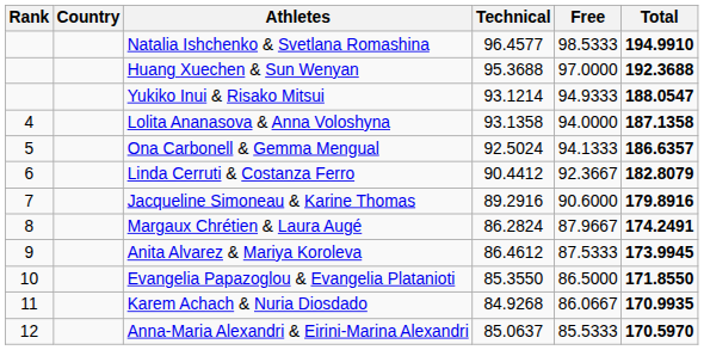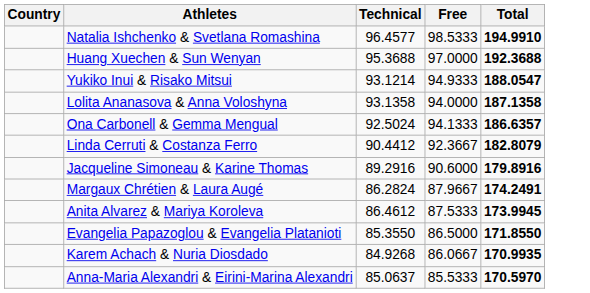 <table class="wikitable" style="text-align:center">
 <tr>
-<th>Rank</th>
 <th>Country</th>
 <th>Athletes</th>
 <th>Technical</th>
 <th>Free</th>
 <th>Total</th>
 </tr>
 <tr>
-<td></td>
 <td align=left></td>
 <td align=left><a href='#'>Natalia Ishchenko</a> & <a href='#'>Svetlana Romashina</a></td>
 <td>96.4577</td>
 <td>98.5333</td>
 <td><strong>194.9910</strong></td>
 </tr>
 <tr>
-<td></td>
 <td align=left></td>
 <td align=left><a href='#'>Huang Xuechen</a> & <a href='#'>Sun Wenyan</a></td>
 <td>95.3688</td>
 <td>97.0000</td>
 <td><strong>192.3688</strong></td>
 </tr>
 <tr>
-<td></td>
 <td align=left></td>
 <td align=left><a href='#'>Yukiko Inui</a> & <a href='#'>Risako Mitsui</a></td>
 <td>93.1214</td>
 <td>94.9333</td>
 <td><strong>188.0547</strong></td>
 </tr>
 <tr>
-<td>4</td>
 <td align=left></td>
 <td align=left><a href='#'>Lolita Ananasova</a> & <a href='#'>Anna Voloshyna</a></td>
 <td>93.1358</td>
 <td>94.0000</td>
 <td><strong>187.1358</strong></td>
 </tr>
 <tr>
-<td>5</td>
 <td align=left></td>
 <td align=left><a href='#'>Ona Carbonell</a> & <a href='#'>Gemma Mengual</a></td>
 <td>92.5024</td>
 <td>94.1333</td>
 <td><strong>186.6357</strong></td>
 </tr>
 <tr>
-<td>6</td>
 <td align=left></td>
 <td align=left><a href='#'>Linda Cerruti</a> & <a href='#'>Costanza Ferro</a></td>
 <td>90.4412</td>
 <td>92.3667</td>
 <td><strong>182.8079</strong></td>
 </tr>
 <tr>
-<td>7</td>
 <td align=left></td>
 <td align=left><a href='#'>Jacqueline Simoneau</a> & <a href='#'>Karine Thomas</a></td>
 <td>89.2916</td>
 <td>90.6000</td>
 <td><strong>179.8916</strong></td>
 </tr>
 <tr>
-<td>8</td>
 <td align=left></td>
 <td align=left><a href='#'>Margaux Chrétien</a> & <a href='#'>Laura Augé</a></td>
 <td>86.2824</td>
 <td>87.9667</td>
 <td><strong>174.2491</strong></td>
 </tr>
 <tr>
-<td>9</td>
 <td align=left></td>
 <td align=left><a href='#'>Anita Alvarez</a> & <a href='#'>Mariya Koroleva</a></td>
 <td>86.4612</td>
 <td>87.5333</td>
 <td><strong>173.9945</strong></td>
 </tr>
 <tr>
-<td>10</td>
 <td align=left></td>
 <td align=left><a href='#'>Evangelia Papazoglou</a> & <a href='#'>Evangelia Platanioti</a></td>
 <td>85.3550</td>
 <td>86.5000</td>
 <td><strong>171.8550</strong></td>
 </tr>
 <tr>
-<td>11</td>
 <td align=left></td>
 <td align=left><a href='#'>Karem Achach</a> & <a href='#'>Nuria Diosdado</a></td>
 <td>84.9268</td>
 <td>86.0667</td>
 <td><strong>170.9935</strong></td>
 </tr>
 <tr>
-<td>12</td>
 <td align=left></td>
 <td align=left><a href='#'>Anna-Maria Alexandri</a> & <a href='#'>Eirini-Marina Alexandri</a></td>
 <td>85.0637</td>
 <td>85.5333</td>
 <td><strong>170.5970</strong></td>
 </tr>
 </table>
